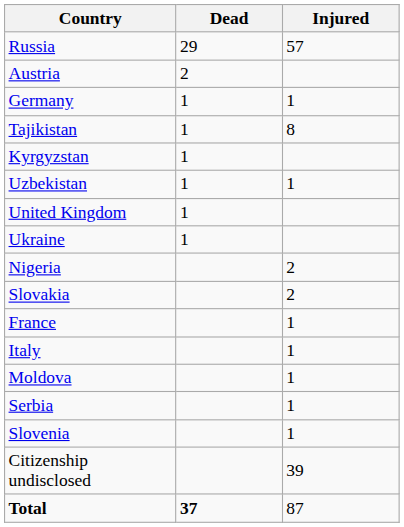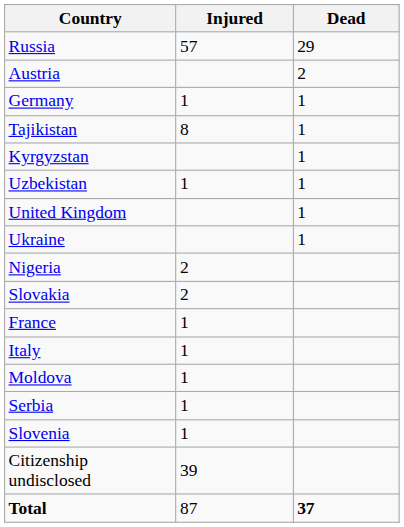 <table class="wikitable">
 <tr>
 <th width="150">Country</th>
+<th width="100">Injured</th>
 <th width="90">Dead</th>
-<th width="100">Injured</th>
 </tr>
 <tr ---->
 <td> <a href='#'>Russia</a></td>
+<td>57</td>
 <td>29</td>
-<td>57</td>
 </tr>
 <tr ---->
 <td> <a href='#'>Austria</a></td>
+<td></td>
 <td>2</td>
-<td></td>
 </tr>
 <tr ---->
 <td> <a href='#'>Germany</a></td>
 <td>1</td>
 <td>1</td>
 </tr>
 <tr ---->
 <td> <a href='#'>Tajikistan</a></td>
+<td>8</td>
 <td>1</td>
-<td>8</td>
 </tr>
 <tr ---->
 <td> <a href='#'>Kyrgyzstan</a></td>
+<td></td>
 <td>1</td>
-<td></td>
 </tr>
 <tr ---->
 <td> <a href='#'>Uzbekistan</a></td>
 <td>1</td>
 <td>1</td>
 </tr>
 <tr ---->
 <td> <a href='#'>United Kingdom</a></td>
+<td></td>
+<td>1</td>
+</tr>
+<tr ---->
+<td> <a href='#'>Ukraine</a></td>
+<td></td>
+<td>1</td>
+</tr>
+<tr ---->
+<td> <a href='#'>Nigeria</a></td>
+<td>2</td>
+<td></td>
+</tr>
+<tr ---->
+<td> <a href='#'>Slovakia</a></td>
+<td>2</td>
+<td></td>
+</tr>
+<tr ---->
+<td> <a href='#'>France</a></td>
 <td>1</td>
 <td></td>
 </tr>
 <tr ---->
-<td> <a href='#'>Ukraine</a></td>
+<td> <a href='#'>Italy</a></td>
 <td>1</td>
 <td></td>
 </tr>
 <tr ---->
-<td> <a href='#'>Nigeria</a></td>
+<td> <a href='#'>Moldova</a></td>
+<td>1</td>
 <td></td>
-<td>2</td>
-</tr>
-<tr ---->
-<td> <a href='#'>Slovakia</a></td>
-<td></td>
-<td>2</td>
-</tr>
-<tr ---->
-<td> <a href='#'>France</a></td>
-<td></td>
-<td>1</td>
-</tr>
-<tr ---->
-<td> <a href='#'>Italy</a></td>
-<td></td>
-<td>1</td>
-</tr>
-<tr ---->
-<td> <a href='#'>Moldova</a></td>
-<td></td>
-<td>1</td>
 </tr>
 <tr ---->
 <td> <a href='#'>Serbia</a></td>
+<td>1</td>
 <td></td>
-<td>1</td>
 </tr>
 <tr ---->
 <td> <a href='#'>Slovenia</a></td>
+<td>1</td>
 <td></td>
-<td>1</td>
 </tr>
 <tr ---->
 <td>Citizenship undisclosed</td>
+<td>39</td>
 <td></td>
-<td>39</td>
 </tr>
 <tr ---->
 <td><strong>Total</strong></td>
+<td>87</td>
 <td><strong>37</strong></td>
-<td>87</td>
 </tr>
 </table>
